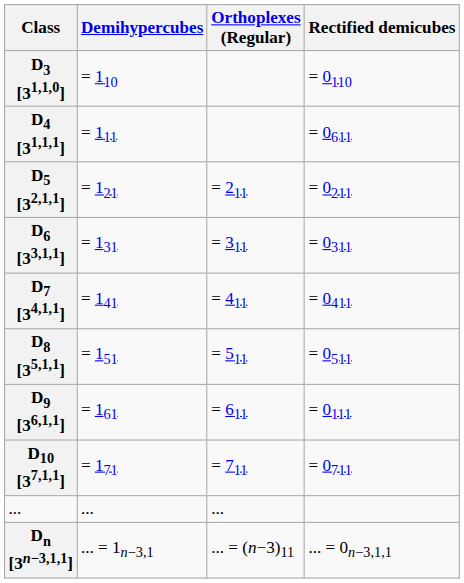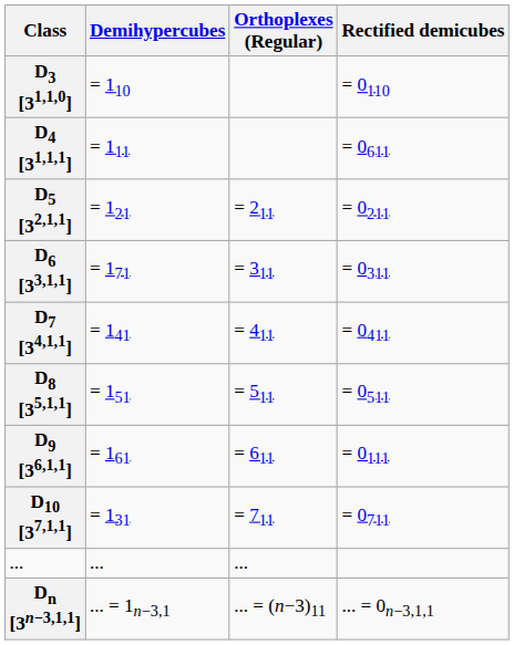 <table class="wikitable">
 <tr>
 <th>Class</th>
 <th><a href='#'>Demihypercubes</a></th>
 <th><a href='#'>Orthoplexes</a><br>(Regular)</th>
 <th>Rectified demicubes</th>
 </tr>
 <tr>
 <th>D<sub>3</sub><br>[3<sup>1,1,0</sup>]</th>
 <td> = <a href='#'>1<sub>10</sub></a><br></td>
 <td> </td>
 <td> = <a href='#'>0<sub>110</sub></a><br></td>
 </tr>
 <tr>
 <th>D<sub>4</sub><br>[3<sup>1,1,1</sup>]</th>
 <td> = <a href='#'>1<sub>11</sub></a><br></td>
 <td> </td>
 <td> = <a href='#'>0<sub>611</sub></a><br></td>
 </tr>
 <tr>
 <th>D<sub>5</sub><br>[3<sup>2,1,1</sup>]</th>
 <td> = <a href='#'>1<sub>21</sub></a><br></td>
 <td> = <a href='#'>2<sub>11</sub></a><br></td>
 <td> = <a href='#'>0<sub>211</sub></a><br></td>
 </tr>
 <tr>
 <th>D<sub>6</sub><br>[3<sup>3,1,1</sup>]</th>
-<td> = <a href='#'>1<sub>31</sub></a><br></td>
+<td> = <a href='#'>1<sub>71</sub></a><br></td>
 <td> = <a href='#'>3<sub>11</sub></a><br></td>
 <td> = <a href='#'>0<sub>311</sub></a><br></td>
 </tr>
 <tr>
 <th>D<sub>7</sub><br>[3<sup>4,1,1</sup>]</th>
 <td> = <a href='#'>1<sub>41</sub></a><br></td>
 <td> = <a href='#'>4<sub>11</sub></a><br></td>
 <td> = <a href='#'>0<sub>411</sub></a><br></td>
 </tr>
 <tr>
 <th>D<sub>8</sub><br>[3<sup>5,1,1</sup>]</th>
 <td> = <a href='#'>1<sub>51</sub></a><br></td>
 <td> = <a href='#'>5<sub>11</sub></a><br></td>
 <td> = <a href='#'>0<sub>511</sub></a><br></td>
 </tr>
 <tr>
 <th>D<sub>9</sub><br>[3<sup>6,1,1</sup>]</th>
 <td> = <a href='#'>1<sub>61</sub></a><br></td>
 <td> = <a href='#'>6<sub>11</sub></a><br></td>
 <td> = <a href='#'>0<sub>111</sub></a><br></td>
 </tr>
 <tr>
 <th>D<sub>10</sub><br>[3<sup>7,1,1</sup>]</th>
-<td> = <a href='#'>1<sub>71</sub></a><br></td>
+<td> = <a href='#'>1<sub>31</sub></a><br></td>
 <td> = <a href='#'>7<sub>11</sub></a><br></td>
 <td> = <a href='#'>0<sub>711</sub></a><br></td>
 </tr>
 <tr>
 <td>...</td>
 <td>...</td>
 <td>...</td>
 </tr>
 <tr>
 <th>D<sub>n</sub><br>[3<sup><em>n</em>−3,1,1</sup>]</th>
 <td>... =  1<sub><em>n</em>−3,1</sub></td>
 <td>... = (<em>n</em>−3)<sub>11</sub></td>
 <td>... =  0<sub><em>n</em>−3,1,1</sub></td>
 </tr>
 </table>
